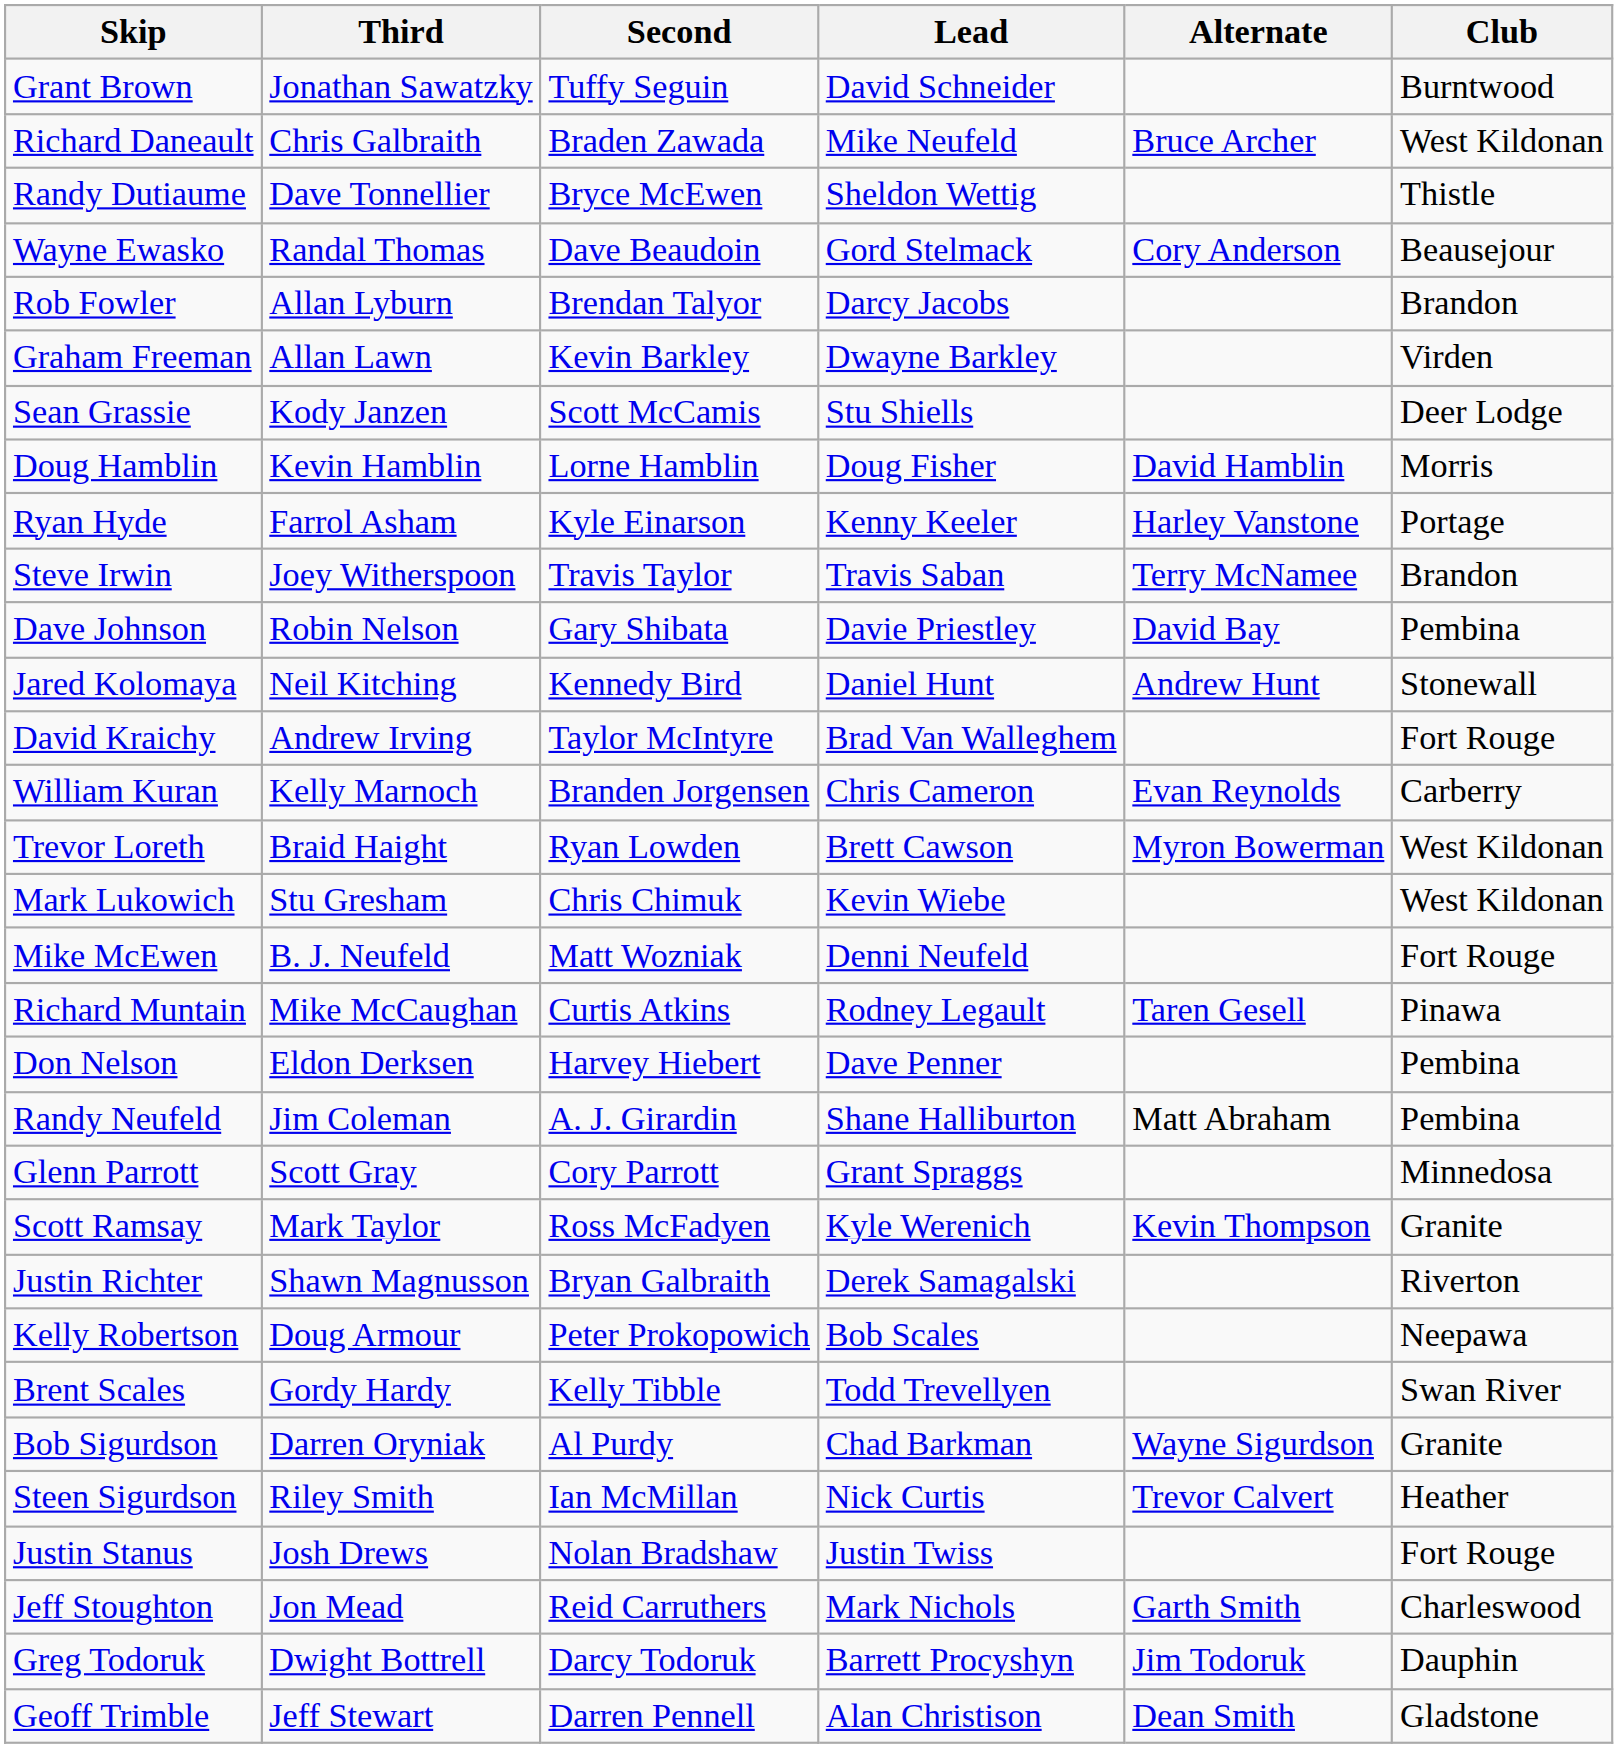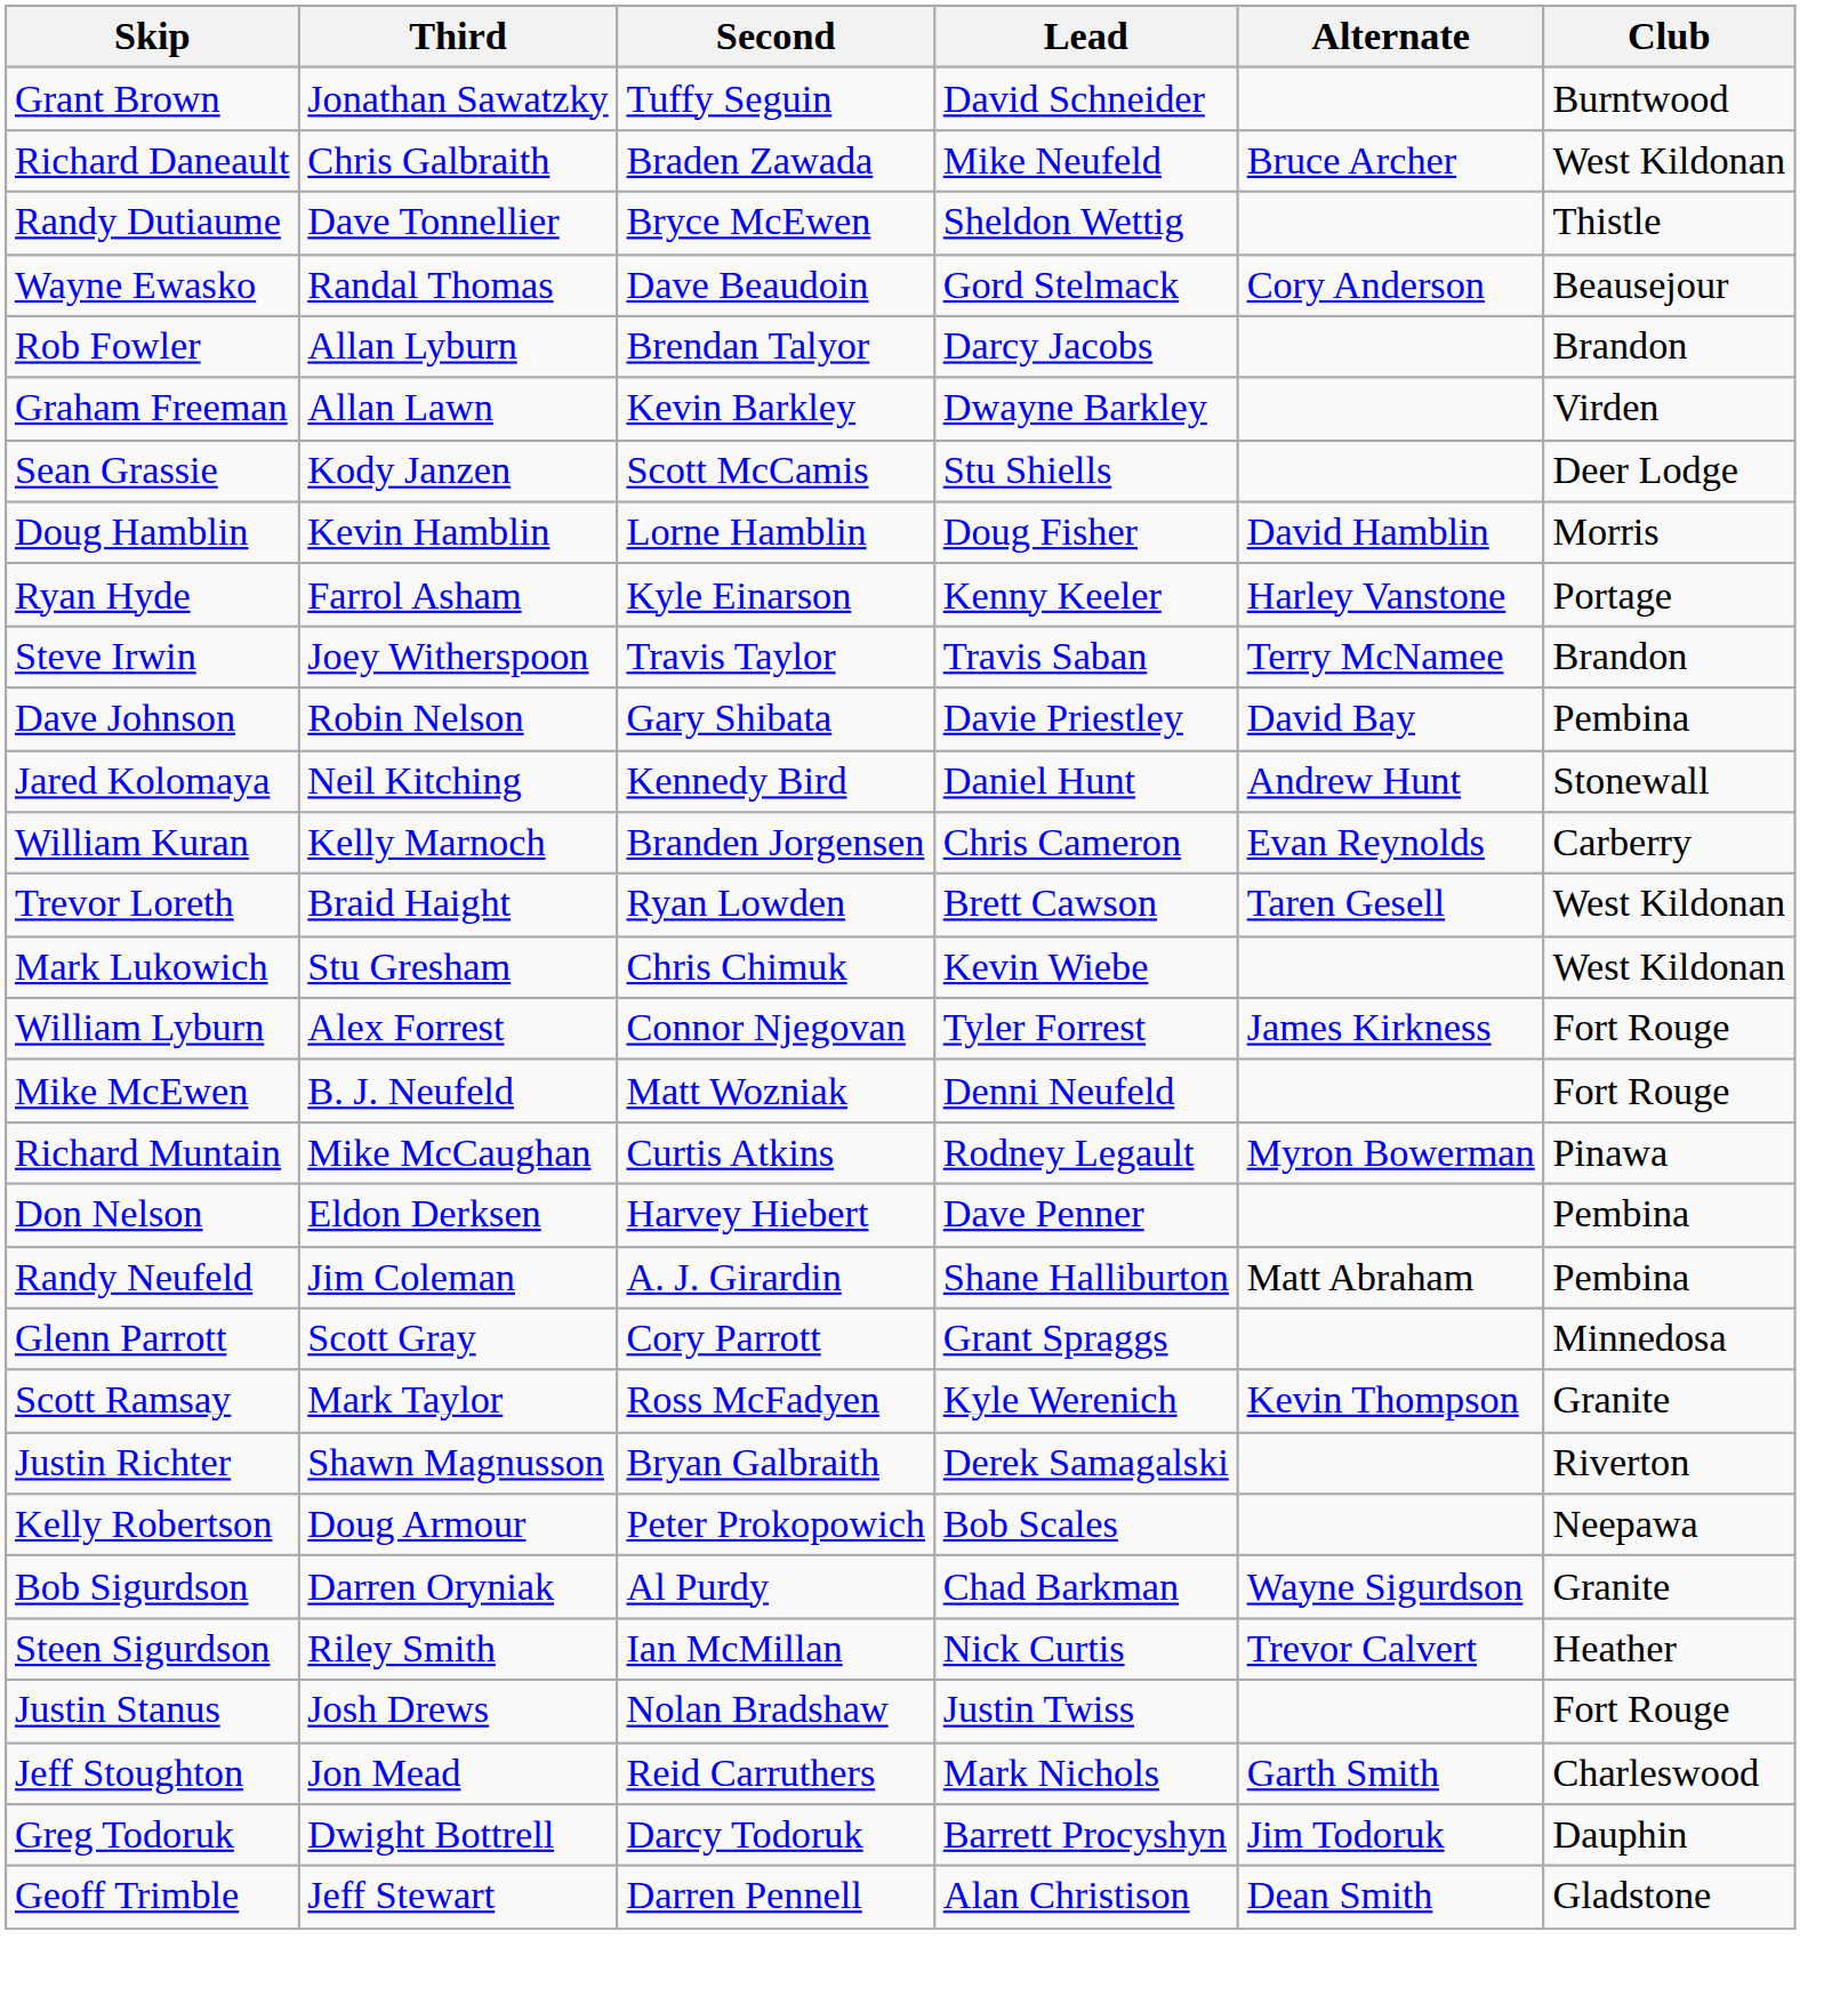 <table class="wikitable sortable">
 <tr>
 <th>Skip</th>
 <th>Third</th>
 <th>Second</th>
 <th>Lead</th>
 <th>Alternate</th>
 <th>Club</th>
 </tr>
 <tr>
 <td><a href='#'>Grant Brown</a></td>
 <td><a href='#'>Jonathan Sawatzky</a></td>
 <td><a href='#'>Tuffy Seguin</a></td>
 <td><a href='#'>David Schneider</a></td>
 <td></td>
 <td>Burntwood</td>
 </tr>
 <tr>
 <td><a href='#'>Richard Daneault</a></td>
 <td><a href='#'>Chris Galbraith</a></td>
 <td><a href='#'>Braden Zawada</a></td>
 <td><a href='#'>Mike Neufeld</a></td>
 <td><a href='#'>Bruce Archer</a></td>
 <td>West Kildonan</td>
 </tr>
 <tr>
 <td><a href='#'>Randy Dutiaume</a></td>
 <td><a href='#'>Dave Tonnellier</a></td>
 <td><a href='#'>Bryce McEwen</a></td>
 <td><a href='#'>Sheldon Wettig</a></td>
 <td></td>
 <td>Thistle</td>
 </tr>
 <tr>
 <td><a href='#'>Wayne Ewasko</a></td>
 <td><a href='#'>Randal Thomas</a></td>
 <td><a href='#'>Dave Beaudoin</a></td>
 <td><a href='#'>Gord Stelmack</a></td>
 <td><a href='#'>Cory Anderson</a></td>
 <td>Beausejour</td>
 </tr>
 <tr>
 <td><a href='#'>Rob Fowler</a></td>
 <td><a href='#'>Allan Lyburn</a></td>
 <td><a href='#'>Brendan Talyor</a></td>
 <td><a href='#'>Darcy Jacobs</a></td>
 <td></td>
 <td>Brandon</td>
 </tr>
 <tr>
 <td><a href='#'>Graham Freeman</a></td>
 <td><a href='#'>Allan Lawn</a></td>
 <td><a href='#'>Kevin Barkley</a></td>
 <td><a href='#'>Dwayne Barkley</a></td>
 <td></td>
 <td>Virden</td>
 </tr>
 <tr>
 <td><a href='#'>Sean Grassie</a></td>
 <td><a href='#'>Kody Janzen</a></td>
 <td><a href='#'>Scott McCamis</a></td>
 <td><a href='#'>Stu Shiells</a></td>
 <td></td>
 <td>Deer Lodge</td>
 </tr>
 <tr>
 <td><a href='#'>Doug Hamblin</a></td>
 <td><a href='#'>Kevin Hamblin</a></td>
 <td><a href='#'>Lorne Hamblin</a></td>
 <td><a href='#'>Doug Fisher</a></td>
 <td><a href='#'>David Hamblin</a></td>
 <td>Morris</td>
 </tr>
 <tr>
 <td><a href='#'>Ryan Hyde</a></td>
 <td><a href='#'>Farrol Asham</a></td>
 <td><a href='#'>Kyle Einarson</a></td>
 <td><a href='#'>Kenny Keeler</a></td>
 <td><a href='#'>Harley Vanstone</a></td>
 <td>Portage</td>
 </tr>
 <tr>
 <td><a href='#'>Steve Irwin</a></td>
 <td><a href='#'>Joey Witherspoon</a></td>
 <td><a href='#'>Travis Taylor</a></td>
 <td><a href='#'>Travis Saban</a></td>
 <td><a href='#'>Terry McNamee</a></td>
 <td>Brandon</td>
 </tr>
 <tr>
 <td><a href='#'>Dave Johnson</a></td>
 <td><a href='#'>Robin Nelson</a></td>
 <td><a href='#'>Gary Shibata</a></td>
 <td><a href='#'>Davie Priestley</a></td>
 <td><a href='#'>David Bay</a></td>
 <td>Pembina</td>
 </tr>
 <tr>
 <td><a href='#'>Jared Kolomaya</a></td>
 <td><a href='#'>Neil Kitching</a></td>
 <td><a href='#'>Kennedy Bird</a></td>
 <td><a href='#'>Daniel Hunt</a></td>
 <td><a href='#'>Andrew Hunt</a></td>
 <td>Stonewall</td>
 </tr>
 <tr>
-<td><a href='#'>David Kraichy</a></td>
-<td><a href='#'>Andrew Irving</a></td>
-<td><a href='#'>Taylor McIntyre</a></td>
-<td><a href='#'>Brad Van Walleghem</a></td>
-<td></td>
-<td>Fort Rouge</td>
-</tr>
-<tr>
 <td><a href='#'>William Kuran</a></td>
 <td><a href='#'>Kelly Marnoch</a></td>
 <td><a href='#'>Branden Jorgensen</a></td>
 <td><a href='#'>Chris Cameron</a></td>
 <td><a href='#'>Evan Reynolds</a></td>
 <td>Carberry</td>
 </tr>
 <tr>
 <td><a href='#'>Trevor Loreth</a></td>
 <td><a href='#'>Braid Haight</a></td>
 <td><a href='#'>Ryan Lowden</a></td>
 <td><a href='#'>Brett Cawson</a></td>
-<td><a href='#'>Myron Bowerman</a></td>
+<td><a href='#'>Taren Gesell</a></td>
 <td>West Kildonan</td>
 </tr>
 <tr>
 <td><a href='#'>Mark Lukowich</a></td>
 <td><a href='#'>Stu Gresham</a></td>
 <td><a href='#'>Chris Chimuk</a></td>
 <td><a href='#'>Kevin Wiebe</a></td>
 <td></td>
 <td>West Kildonan</td>
+</tr>
+<tr>
+<td><a href='#'>William Lyburn</a></td>
+<td><a href='#'>Alex Forrest</a></td>
+<td><a href='#'>Connor Njegovan</a></td>
+<td><a href='#'>Tyler Forrest</a></td>
+<td><a href='#'>James Kirkness</a></td>
+<td>Fort Rouge</td>
 </tr>
 <tr>
 <td><a href='#'>Mike McEwen</a></td>
 <td><a href='#'>B. J. Neufeld</a></td>
 <td><a href='#'>Matt Wozniak</a></td>
 <td><a href='#'>Denni Neufeld</a></td>
 <td></td>
 <td>Fort Rouge</td>
 </tr>
 <tr>
 <td><a href='#'>Richard Muntain</a></td>
 <td><a href='#'>Mike McCaughan</a></td>
 <td><a href='#'>Curtis Atkins</a></td>
 <td><a href='#'>Rodney Legault</a></td>
-<td><a href='#'>Taren Gesell</a></td>
+<td><a href='#'>Myron Bowerman</a></td>
 <td>Pinawa</td>
 </tr>
 <tr>
 <td><a href='#'>Don Nelson</a></td>
 <td><a href='#'>Eldon Derksen</a></td>
 <td><a href='#'>Harvey Hiebert</a></td>
 <td><a href='#'>Dave Penner</a></td>
 <td></td>
 <td>Pembina</td>
 </tr>
 <tr>
 <td><a href='#'>Randy Neufeld</a></td>
 <td><a href='#'>Jim Coleman</a></td>
 <td><a href='#'>A. J. Girardin</a></td>
 <td><a href='#'>Shane Halliburton</a></td>
 <td>Matt Abraham</td>
 <td>Pembina</td>
 </tr>
 <tr>
 <td><a href='#'>Glenn Parrott</a></td>
 <td><a href='#'>Scott Gray</a></td>
 <td><a href='#'>Cory Parrott</a></td>
 <td><a href='#'>Grant Spraggs</a></td>
 <td></td>
 <td>Minnedosa</td>
 </tr>
 <tr>
 <td><a href='#'>Scott Ramsay</a></td>
 <td><a href='#'>Mark Taylor</a></td>
 <td><a href='#'>Ross McFadyen</a></td>
 <td><a href='#'>Kyle Werenich</a></td>
 <td><a href='#'>Kevin Thompson</a></td>
 <td>Granite</td>
 </tr>
 <tr>
 <td><a href='#'>Justin Richter</a></td>
 <td><a href='#'>Shawn Magnusson</a></td>
 <td><a href='#'>Bryan Galbraith</a></td>
 <td><a href='#'>Derek Samagalski</a></td>
 <td></td>
 <td>Riverton</td>
 </tr>
 <tr>
 <td><a href='#'>Kelly Robertson</a></td>
 <td><a href='#'>Doug Armour</a></td>
 <td><a href='#'>Peter Prokopowich</a></td>
 <td><a href='#'>Bob Scales</a></td>
 <td></td>
 <td>Neepawa</td>
 </tr>
 <tr>
-<td><a href='#'>Brent Scales</a></td>
-<td><a href='#'>Gordy Hardy</a></td>
-<td><a href='#'>Kelly Tibble</a></td>
-<td><a href='#'>Todd Trevellyen</a></td>
-<td></td>
-<td>Swan River</td>
-</tr>
-<tr>
 <td><a href='#'>Bob Sigurdson</a></td>
 <td><a href='#'>Darren Oryniak</a></td>
 <td><a href='#'>Al Purdy</a></td>
 <td><a href='#'>Chad Barkman</a></td>
 <td><a href='#'>Wayne Sigurdson</a></td>
 <td>Granite</td>
 </tr>
 <tr>
 <td><a href='#'>Steen Sigurdson</a></td>
 <td><a href='#'>Riley Smith</a></td>
 <td><a href='#'>Ian McMillan</a></td>
 <td><a href='#'>Nick Curtis</a></td>
 <td><a href='#'>Trevor Calvert</a></td>
 <td>Heather</td>
 </tr>
 <tr>
 <td><a href='#'>Justin Stanus</a></td>
 <td><a href='#'>Josh Drews</a></td>
 <td><a href='#'>Nolan Bradshaw</a></td>
 <td><a href='#'>Justin Twiss</a></td>
 <td></td>
 <td>Fort Rouge</td>
 </tr>
 <tr>
 <td><a href='#'>Jeff Stoughton</a></td>
 <td><a href='#'>Jon Mead</a></td>
 <td><a href='#'>Reid Carruthers</a></td>
 <td><a href='#'>Mark Nichols</a></td>
 <td><a href='#'>Garth Smith</a></td>
 <td>Charleswood</td>
 </tr>
 <tr>
 <td><a href='#'>Greg Todoruk</a></td>
 <td><a href='#'>Dwight Bottrell</a></td>
 <td><a href='#'>Darcy Todoruk</a></td>
 <td><a href='#'>Barrett Procyshyn</a></td>
 <td><a href='#'>Jim Todoruk</a></td>
 <td>Dauphin</td>
 </tr>
 <tr>
 <td><a href='#'>Geoff Trimble</a></td>
 <td><a href='#'>Jeff Stewart</a></td>
 <td><a href='#'>Darren Pennell</a></td>
 <td><a href='#'>Alan Christison</a></td>
 <td><a href='#'>Dean Smith</a></td>
 <td>Gladstone</td>
 </tr>
 </table>
